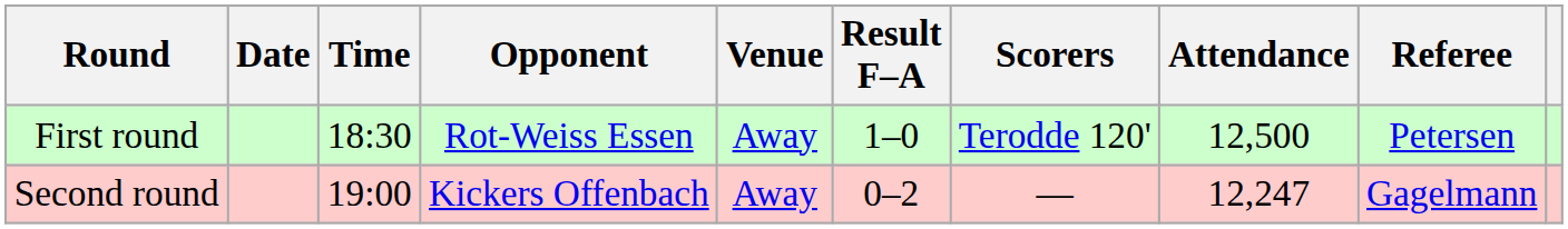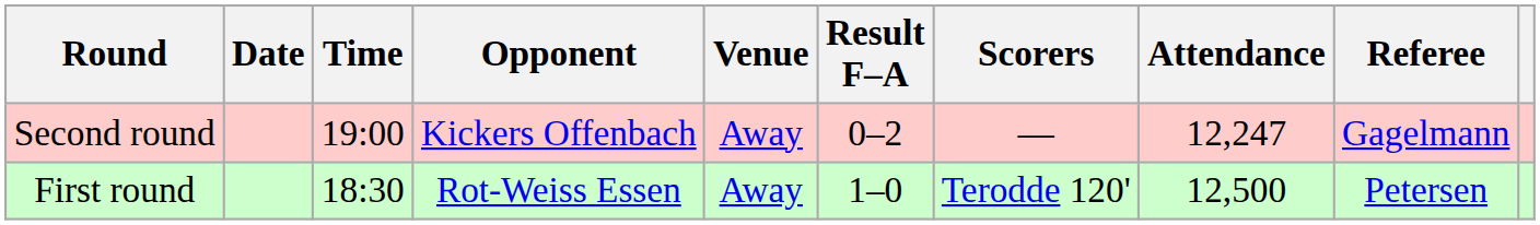 <table class="wikitable sortable" style="text-align:center">
 <tr>
 <th>Round</th>
 <th>Date</th>
 <th>Time</th>
 <th>Opponent</th>
 <th>Venue</th>
 <th>Result<br>F–A</th>
 <th class="unsortable">Scorers</th>
 <th>Attendance</th>
 <th class="unsortable">Referee</th>
 <th class="unsortable"></th>
 </tr>
+<tr bgcolor="#FFCCCC">
+<td>Second round</td>
+<td></td>
+<td>19:00</td>
+<td><a href='#'>Kickers Offenbach</a></td>
+<td><a href='#'>Away</a></td>
+<td>0–2</td>
+<td>—</td>
+<td>12,247</td>
+<td><a href='#'>Gagelmann</a></td>
+<td></td>
+</tr>
 <tr bgcolor="#CCFFCC">
 <td>First round</td>
 <td></td>
 <td>18:30</td>
 <td><a href='#'>Rot-Weiss Essen</a></td>
 <td><a href='#'>Away</a></td>
 <td>1–0 </td>
 <td><a href='#'>Terodde</a> 120'</td>
 <td>12,500</td>
 <td><a href='#'>Petersen</a></td>
 <td></td>
 </tr>
-<tr bgcolor="#FFCCCC">
-<td>Second round</td>
-<td></td>
-<td>19:00</td>
-<td><a href='#'>Kickers Offenbach</a></td>
-<td><a href='#'>Away</a></td>
-<td>0–2</td>
-<td>—</td>
-<td>12,247</td>
-<td><a href='#'>Gagelmann</a></td>
-<td></td>
-</tr>
 </table>
